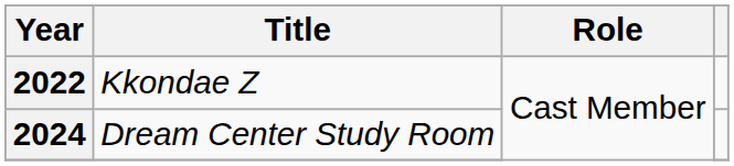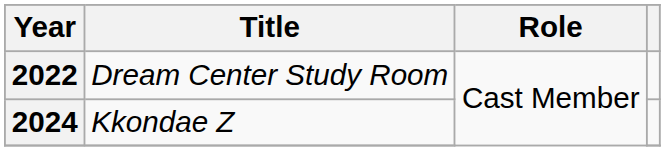 <table class="wikitable  plainrowheaders">
 <tr>
 <th scope="col">Year</th>
 <th scope="col">Title</th>
 <th scope="col">Role</th>
 <th scope="col" class="unsortable"></th>
 </tr>
 <tr>
 <th scope= "row ">2022</th>
-<td><em>Kkondae Z</em></td>
+<td><em>Dream Center Study Room </em></td>
 <td rowspan="3">Cast Member</td>
 <td></td>
 </tr>
 <tr>
 <th scope="row">2024</th>
-<td><em>Dream Center Study Room </em></td>
+<td><em>Kkondae Z</em></td>
 <td></td>
 </tr>
 <tr>
 </tr>
 </table>
